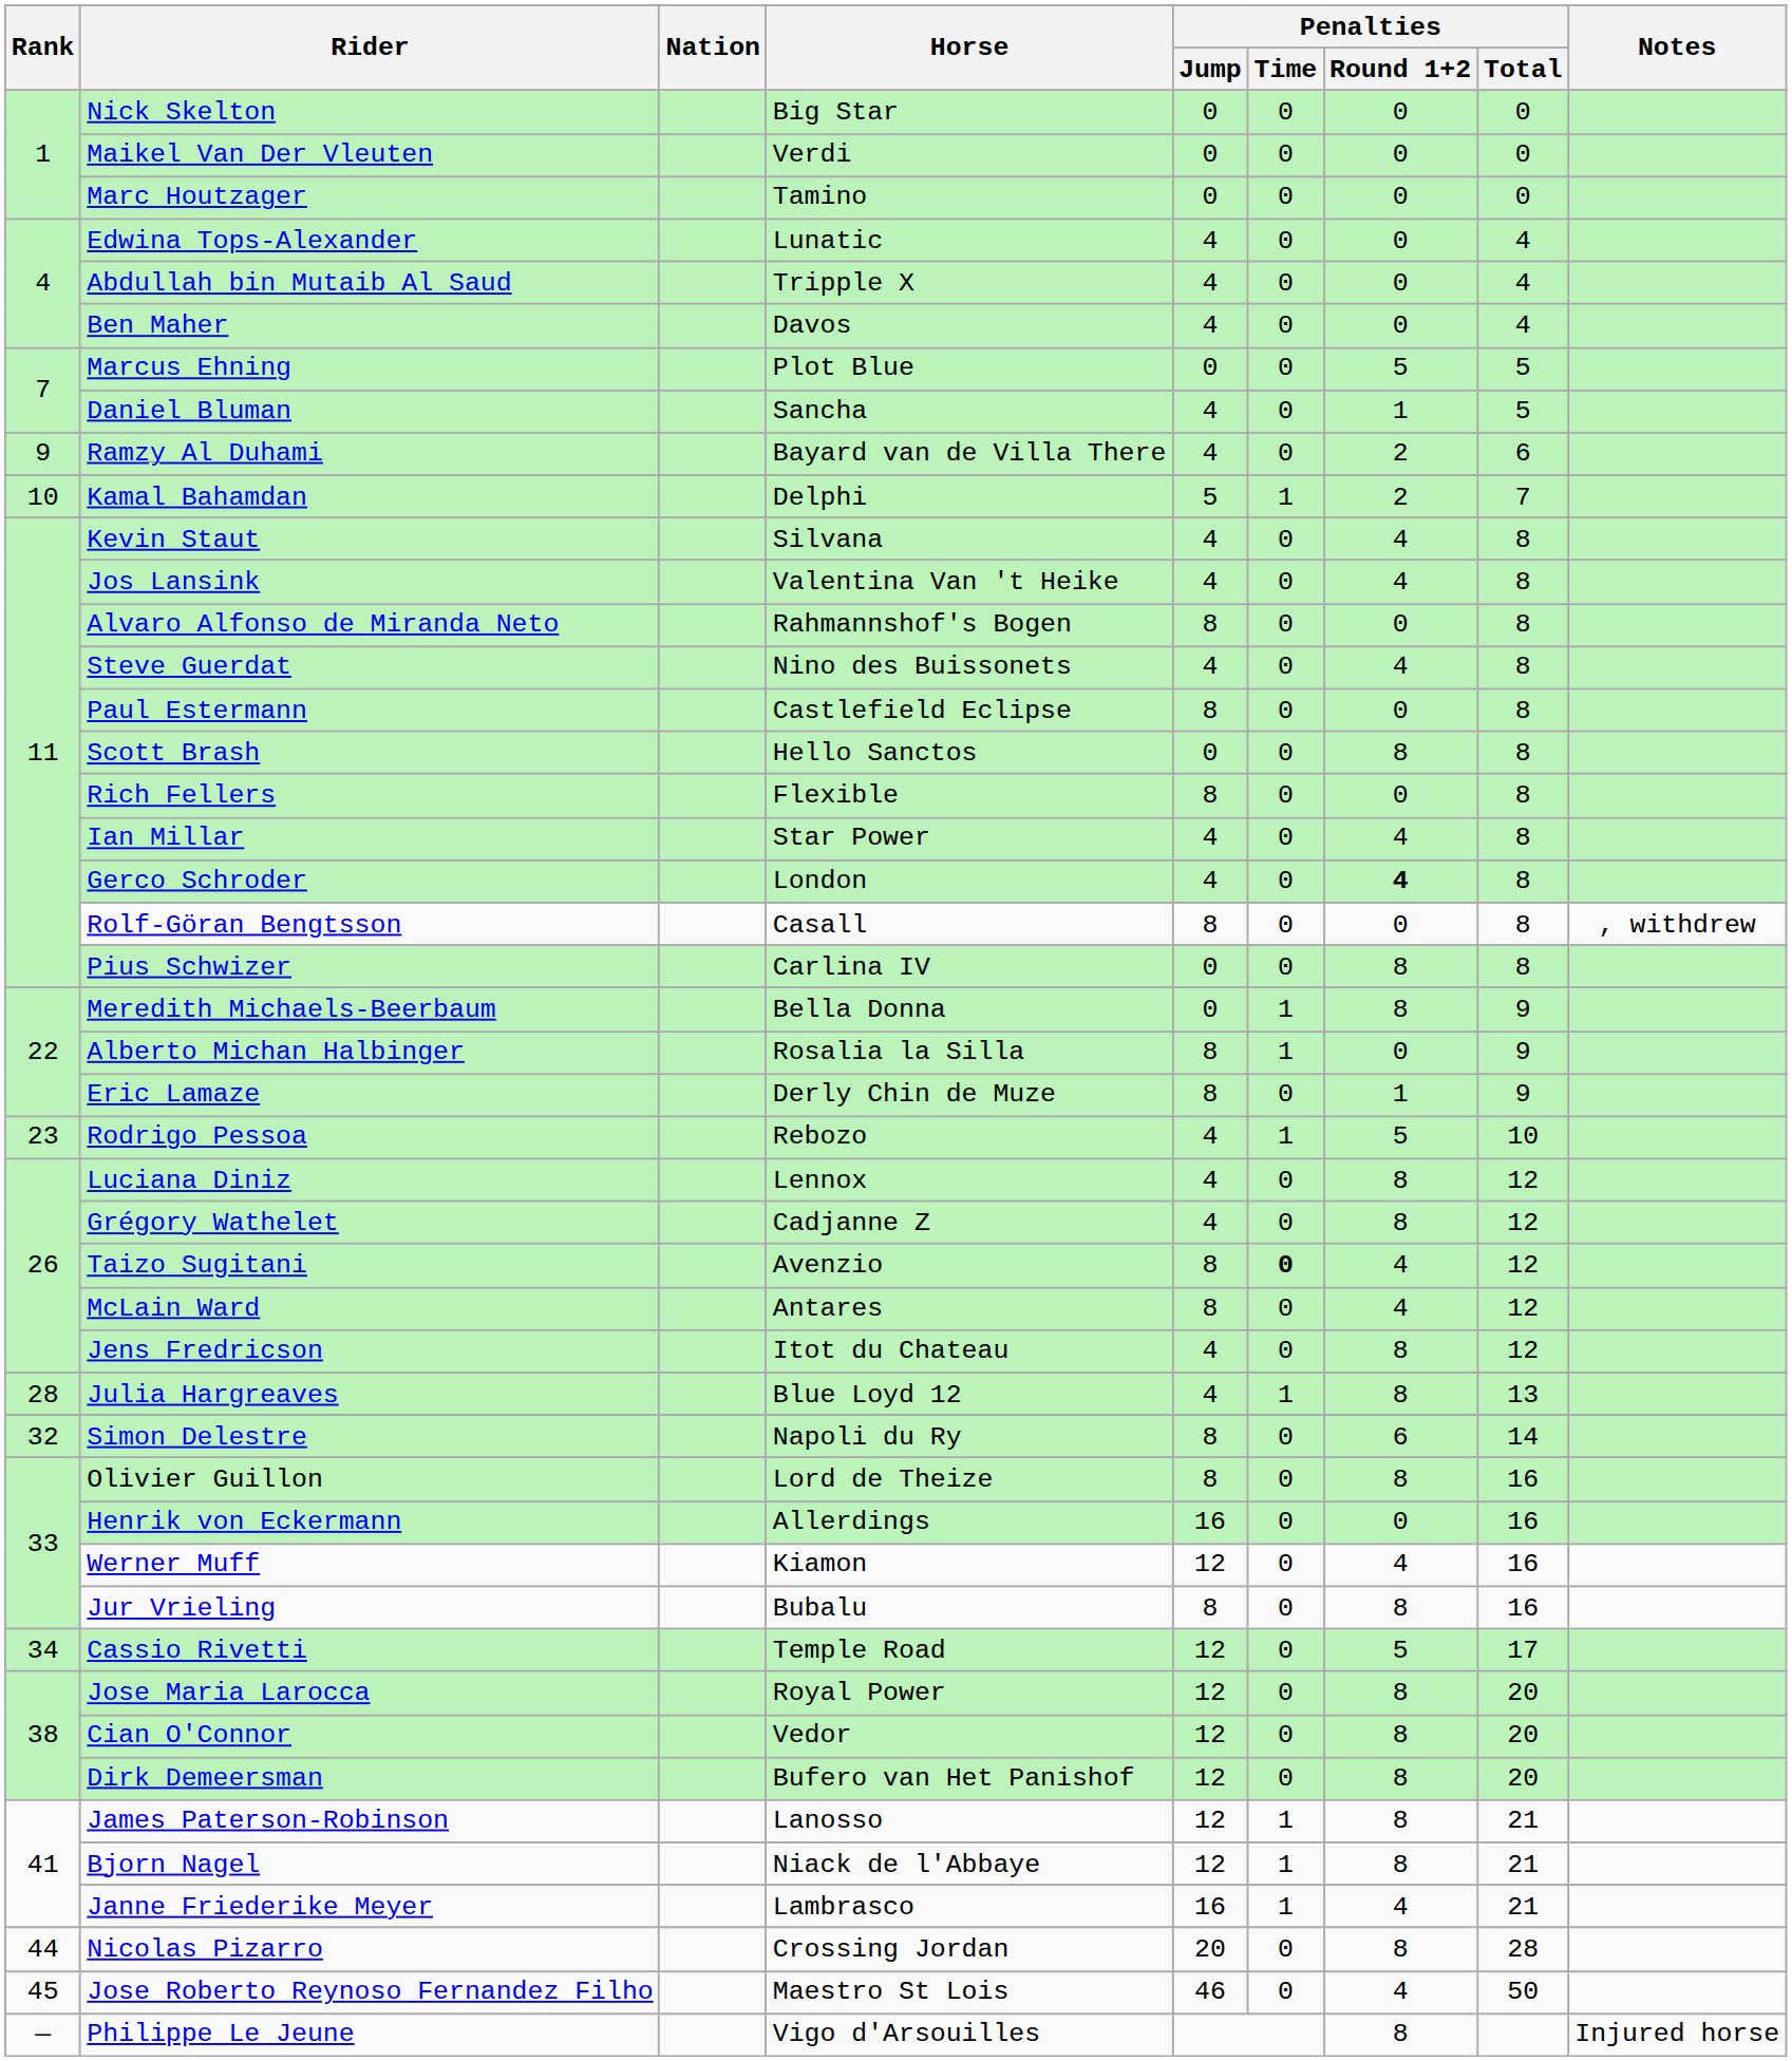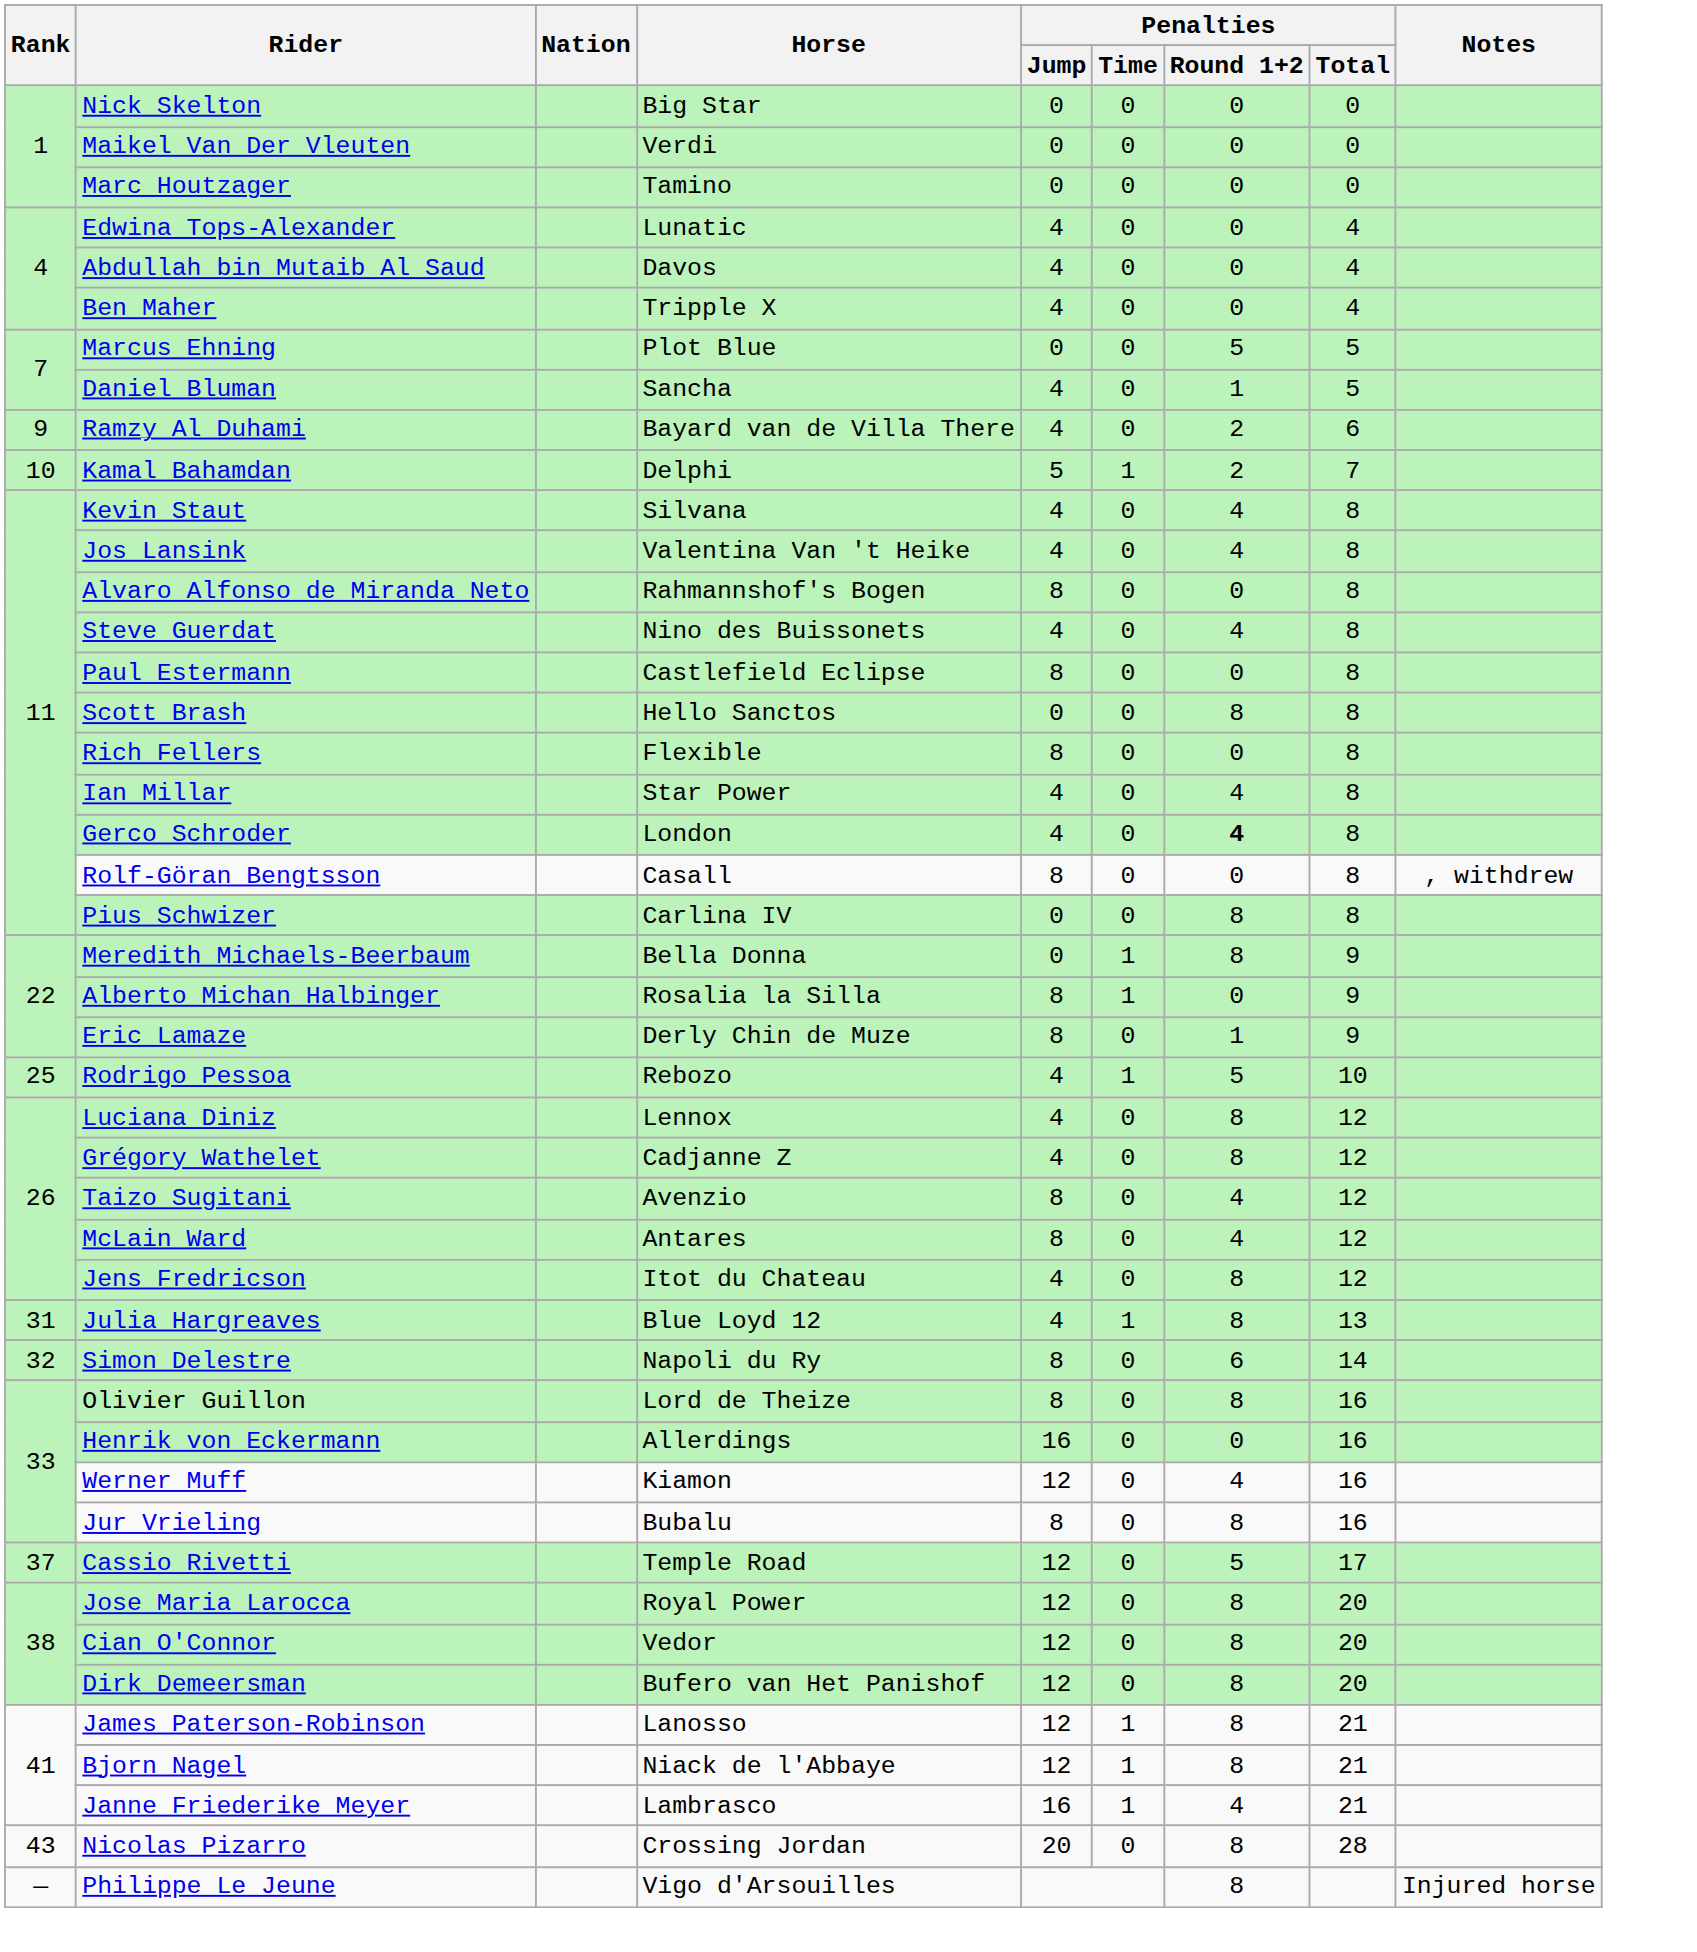 <table class="wikitable sortable" style="text-align:center">
 <tr>
 <th rowspan=2>Rank</th>
 <th rowspan=2>Rider</th>
 <th rowspan=2>Nation</th>
 <th rowspan=2>Horse</th>
 <th colspan=4>Penalties</th>
 <th rowspan=2>Notes</th>
 </tr>
 <tr>
 <th>Jump</th>
 <th>Time</th>
 <th>Round 1+2</th>
 <th>Total</th>
 </tr>
 <tr bgcolor=bbf3bb>
 <td rowspan="3">1</td>
 <td align=left><a href='#'>Nick Skelton</a></td>
 <td align=left></td>
 <td align=left>Big Star</td>
 <td>0</td>
 <td>0</td>
 <td>0</td>
 <td>0</td>
 <td></td>
 </tr>
 <tr bgcolor=bbf3bb>
 <td align=left><a href='#'>Maikel Van Der Vleuten</a></td>
 <td align=left></td>
 <td align=left>Verdi</td>
 <td>0</td>
 <td>0</td>
 <td>0</td>
 <td>0</td>
 <td></td>
 </tr>
 <tr bgcolor=bbf3bb>
 <td align=left><a href='#'>Marc Houtzager</a></td>
 <td align=left></td>
 <td align=left>Tamino</td>
 <td>0</td>
 <td>0</td>
 <td>0</td>
 <td>0</td>
 <td></td>
 </tr>
 <tr bgcolor=bbf3bb>
 <td rowspan="3">4</td>
 <td align=left><a href='#'>Edwina Tops-Alexander</a></td>
 <td align=left></td>
 <td align=left>Lunatic</td>
 <td>4</td>
 <td>0</td>
 <td>0</td>
 <td>4</td>
 <td></td>
 </tr>
 <tr bgcolor=bbf3bb>
 <td align=left><a href='#'>Abdullah bin Mutaib Al Saud</a></td>
 <td align=left></td>
-<td align=left>Tripple X</td>
+<td align=left>Davos</td>
 <td>4</td>
 <td>0</td>
 <td>0</td>
 <td>4</td>
 <td></td>
 </tr>
 <tr bgcolor=bbf3bb>
 <td align=left><a href='#'>Ben Maher</a></td>
 <td align=left></td>
-<td align=left>Davos</td>
+<td align=left>Tripple X</td>
 <td>4</td>
 <td>0</td>
 <td>0</td>
 <td>4</td>
 <td></td>
 </tr>
 <tr bgcolor=bbf3bb>
 <td rowspan="2">7</td>
 <td align=left><a href='#'>Marcus Ehning</a></td>
 <td align=left></td>
 <td align=left>Plot Blue</td>
 <td>0</td>
 <td>0</td>
 <td>5</td>
 <td>5</td>
 <td></td>
 </tr>
 <tr bgcolor=bbf3bb>
 <td align=left><a href='#'>Daniel Bluman</a></td>
 <td align=left></td>
 <td align=left>Sancha</td>
 <td>4</td>
 <td>0</td>
 <td>1</td>
 <td>5</td>
 <td></td>
 </tr>
 <tr bgcolor=bbf3bb>
 <td>9</td>
 <td align=left><a href='#'>Ramzy Al Duhami</a></td>
 <td align=left></td>
 <td align=left>Bayard van de Villa There</td>
 <td>4</td>
 <td>0</td>
 <td>2</td>
 <td>6</td>
 <td></td>
 </tr>
 <tr bgcolor=bbf3bb>
 <td>10</td>
 <td align=left><a href='#'>Kamal Bahamdan</a></td>
 <td align=left></td>
 <td align=left>Delphi</td>
 <td>5</td>
 <td>1</td>
 <td>2</td>
 <td>7</td>
 <td></td>
 </tr>
 <tr bgcolor=bbf3bb>
 <td rowspan="11">11</td>
 <td align=left><a href='#'>Kevin Staut</a></td>
 <td align=left></td>
 <td align=left>Silvana</td>
 <td>4</td>
 <td>0</td>
 <td>4</td>
 <td>8</td>
 <td></td>
 </tr>
 <tr bgcolor=bbf3bb>
 <td align=left><a href='#'>Jos Lansink</a></td>
 <td align=left></td>
 <td align=left>Valentina Van 't Heike</td>
 <td>4</td>
 <td>0</td>
 <td>4</td>
 <td>8</td>
 <td></td>
 </tr>
 <tr bgcolor=bbf3bb>
 <td align=left><a href='#'>Alvaro Alfonso de Miranda Neto</a></td>
 <td align=left></td>
 <td align=left>Rahmannshof's Bogen</td>
 <td>8</td>
 <td>0</td>
 <td>0</td>
 <td>8</td>
 <td></td>
 </tr>
 <tr bgcolor=bbf3bb>
 <td align=left><a href='#'>Steve Guerdat</a></td>
 <td align=left></td>
 <td align=left>Nino des Buissonets</td>
 <td>4</td>
 <td>0</td>
 <td>4</td>
 <td>8</td>
 <td></td>
 </tr>
 <tr bgcolor=bbf3bb>
 <td align=left><a href='#'>Paul Estermann</a></td>
 <td align=left></td>
 <td align=left>Castlefield Eclipse</td>
 <td>8</td>
 <td>0</td>
 <td>0</td>
 <td>8</td>
 <td></td>
 </tr>
 <tr bgcolor=bbf3bb>
 <td align=left><a href='#'>Scott Brash</a></td>
 <td align=left></td>
 <td align=left>Hello Sanctos</td>
 <td>0</td>
 <td>0</td>
 <td>8</td>
 <td>8</td>
 <td></td>
 </tr>
 <tr bgcolor=bbf3bb>
 <td align=left><a href='#'>Rich Fellers</a></td>
 <td align=left></td>
 <td align=left>Flexible</td>
 <td>8</td>
 <td>0</td>
 <td>0</td>
 <td>8</td>
 <td></td>
 </tr>
 <tr bgcolor=bbf3bb>
 <td align=left><a href='#'>Ian Millar</a></td>
 <td align=left></td>
 <td align=left>Star Power</td>
 <td>4</td>
 <td>0</td>
 <td>4</td>
 <td>8</td>
 <td></td>
 </tr>
 <tr bgcolor=bbf3bb>
 <td align=left><a href='#'>Gerco Schroder</a></td>
 <td align=left></td>
 <td align=left>London</td>
 <td>4</td>
 <td>0</td>
 <td><strong>4</strong></td>
 <td>8</td>
 <td></td>
 </tr>
 <tr>
 <td align=left><a href='#'>Rolf-Göran Bengtsson</a></td>
 <td align=left></td>
 <td align=left>Casall</td>
 <td>8</td>
 <td>0</td>
 <td>0</td>
 <td>8</td>
 <td>, withdrew</td>
 </tr>
 <tr bgcolor=bbf3bb>
 <td align=left><a href='#'>Pius Schwizer</a></td>
 <td align=left></td>
 <td align=left>Carlina IV</td>
 <td>0</td>
 <td>0</td>
 <td>8</td>
 <td>8</td>
 <td></td>
 </tr>
 <tr bgcolor=bbf3bb>
 <td rowspan="3">22</td>
 <td align=left><a href='#'>Meredith Michaels-Beerbaum</a></td>
 <td align=left></td>
 <td align=left>Bella Donna</td>
 <td>0</td>
 <td>1</td>
 <td>8</td>
 <td>9</td>
 <td></td>
 </tr>
 <tr bgcolor=bbf3bb>
 <td align=left><a href='#'>Alberto Michan Halbinger</a></td>
 <td align=left></td>
 <td align=left>Rosalia la Silla</td>
 <td>8</td>
 <td>1</td>
 <td>0</td>
 <td>9</td>
 <td></td>
 </tr>
 <tr bgcolor=bbf3bb>
 <td align=left><a href='#'>Eric Lamaze</a></td>
 <td align=left></td>
 <td align=left>Derly Chin de Muze</td>
 <td>8</td>
 <td>0</td>
 <td>1</td>
 <td>9</td>
 <td></td>
 </tr>
 <tr bgcolor=bbf3bb>
-<td>23</td>
+<td>25</td>
 <td align=left><a href='#'>Rodrigo Pessoa</a></td>
 <td align=left></td>
 <td align=left>Rebozo</td>
 <td>4</td>
 <td>1</td>
 <td>5</td>
 <td>10</td>
 <td></td>
 </tr>
 <tr bgcolor=bbf3bb>
 <td rowspan="5">26</td>
 <td align=left><a href='#'>Luciana Diniz</a></td>
 <td align=left></td>
 <td align=left>Lennox</td>
 <td>4</td>
 <td>0</td>
 <td>8</td>
 <td>12</td>
 <td></td>
 </tr>
 <tr bgcolor=bbf3bb>
 <td align=left><a href='#'>Grégory Wathelet</a></td>
 <td align=left></td>
 <td align=left>Cadjanne Z</td>
 <td>4</td>
 <td>0</td>
 <td>8</td>
 <td>12</td>
 <td></td>
 </tr>
 <tr bgcolor=bbf3bb>
 <td align=left><a href='#'>Taizo Sugitani</a></td>
 <td align=left></td>
 <td align=left>Avenzio</td>
 <td>8</td>
-<td><strong>0</strong></td>
+<td>0</td>
 <td>4</td>
 <td>12</td>
 <td></td>
 </tr>
 <tr bgcolor=bbf3bb>
 <td align=left><a href='#'>McLain Ward</a></td>
 <td align=left></td>
 <td align=left>Antares</td>
 <td>8</td>
 <td>0</td>
 <td>4</td>
 <td>12</td>
 <td></td>
 </tr>
 <tr bgcolor=bbf3bb>
 <td align=left><a href='#'>Jens Fredricson</a></td>
 <td align=left></td>
 <td align=left>Itot du Chateau</td>
 <td>4</td>
 <td>0</td>
 <td>8</td>
 <td>12</td>
 <td></td>
 </tr>
 <tr bgcolor=bbf3bb>
-<td>28</td>
+<td>31</td>
 <td align=left><a href='#'>Julia Hargreaves</a></td>
 <td align=left></td>
 <td align=left>Blue Loyd 12</td>
 <td>4</td>
 <td>1</td>
 <td>8</td>
 <td>13</td>
 <td></td>
 </tr>
 <tr bgcolor=bbf3bb>
 <td>32</td>
 <td align=left><a href='#'>Simon Delestre</a></td>
 <td align=left></td>
 <td align=left>Napoli du Ry</td>
 <td>8</td>
 <td>0</td>
 <td>6</td>
 <td>14</td>
 <td></td>
 </tr>
 <tr bgcolor=bbf3bb>
 <td rowspan="4">33</td>
 <td align=left>Olivier Guillon</td>
 <td align=left></td>
 <td align=left>Lord de Theize</td>
 <td>8</td>
 <td>0</td>
 <td>8</td>
 <td>16</td>
 <td></td>
 </tr>
 <tr bgcolor=bbf3bb>
 <td align=left><a href='#'>Henrik von Eckermann</a></td>
 <td align=left></td>
 <td align=left>Allerdings</td>
 <td>16</td>
 <td>0</td>
 <td>0</td>
 <td>16</td>
 <td></td>
 </tr>
 <tr>
 <td align=left><a href='#'>Werner Muff</a></td>
 <td align=left></td>
 <td align=left>Kiamon</td>
 <td>12</td>
 <td>0</td>
 <td>4</td>
 <td>16</td>
 <td></td>
 </tr>
 <tr>
 <td align=left><a href='#'>Jur Vrieling</a></td>
 <td align=left></td>
 <td align=left>Bubalu</td>
 <td>8</td>
 <td>0</td>
 <td>8</td>
 <td>16</td>
 <td></td>
 </tr>
 <tr bgcolor=bbf3bb>
-<td>34</td>
+<td>37</td>
 <td align=left><a href='#'>Cassio Rivetti</a></td>
 <td align=left></td>
 <td align=left>Temple Road</td>
 <td>12</td>
 <td>0</td>
 <td>5</td>
 <td>17</td>
 <td></td>
 </tr>
 <tr bgcolor=bbf3bb>
 <td rowspan="3">38</td>
 <td align=left><a href='#'>Jose Maria Larocca</a></td>
 <td align=left></td>
 <td align=left>Royal Power</td>
 <td>12</td>
 <td>0</td>
 <td>8</td>
 <td>20</td>
 <td></td>
 </tr>
 <tr bgcolor=bbf3bb>
 <td align=left><a href='#'>Cian O'Connor</a></td>
 <td align=left></td>
 <td align=left>Vedor</td>
 <td>12</td>
 <td>0</td>
 <td>8</td>
 <td>20</td>
 <td></td>
 </tr>
 <tr bgcolor=bbf3bb>
 <td align=left><a href='#'>Dirk Demeersman</a></td>
 <td align=left></td>
 <td align=left>Bufero van Het Panishof</td>
 <td>12</td>
 <td>0</td>
 <td>8</td>
 <td>20</td>
 <td></td>
 </tr>
 <tr>
 <td rowspan="3">41</td>
 <td align=left><a href='#'>James Paterson-Robinson</a></td>
 <td align=left></td>
 <td align=left>Lanosso</td>
 <td>12</td>
 <td>1</td>
 <td>8</td>
 <td>21</td>
 <td></td>
 </tr>
 <tr>
 <td align=left><a href='#'>Bjorn Nagel</a></td>
 <td align=left></td>
 <td align=left>Niack de l'Abbaye</td>
 <td>12</td>
 <td>1</td>
 <td>8</td>
 <td>21</td>
 <td></td>
 </tr>
 <tr>
 <td align=left><a href='#'>Janne Friederike Meyer</a></td>
 <td align=left></td>
 <td align=left>Lambrasco</td>
 <td>16</td>
 <td>1</td>
 <td>4</td>
 <td>21</td>
 <td></td>
 </tr>
 <tr>
-<td>44</td>
+<td>43</td>
 <td align=left><a href='#'>Nicolas Pizarro</a></td>
 <td align=left></td>
 <td align=left>Crossing Jordan</td>
 <td>20</td>
 <td>0</td>
 <td>8</td>
 <td>28</td>
-<td></td>
-</tr>
-<tr>
-<td>45</td>
-<td align=left><a href='#'>Jose Roberto Reynoso Fernandez Filho</a></td>
-<td align=left></td>
-<td align=left>Maestro St Lois</td>
-<td>46</td>
-<td>0</td>
-<td>4</td>
-<td>50</td>
 <td></td>
 </tr>
 <tr>
 <td data-sort-value=46>—</td>
 <td align=left><a href='#'>Philippe Le Jeune</a></td>
 <td align=left></td>
 <td align=left>Vigo d'Arsouilles</td>
 <td colspan=2 data-sort-value=99></td>
 <td>8</td>
 <td data-sort-value=99></td>
 <td>Injured horse</td>
 </tr>
 </table>
